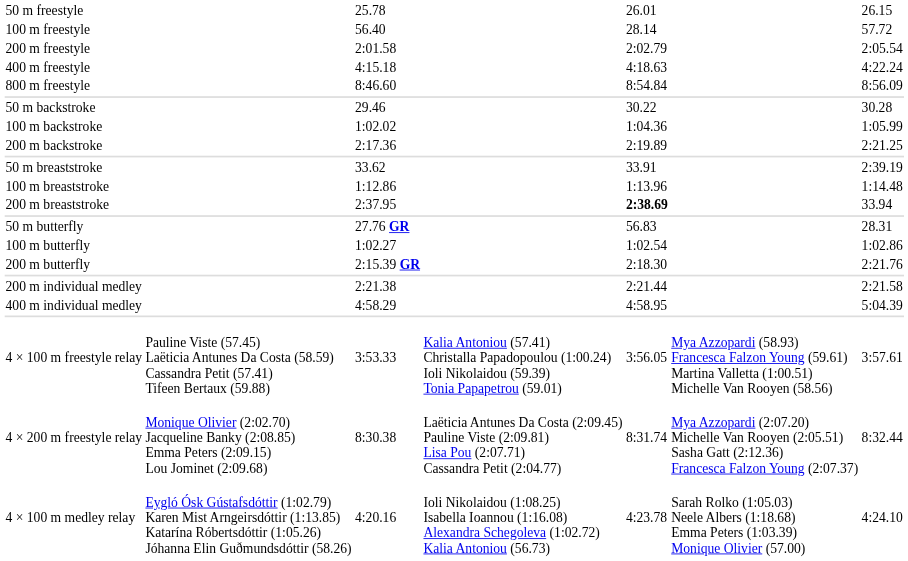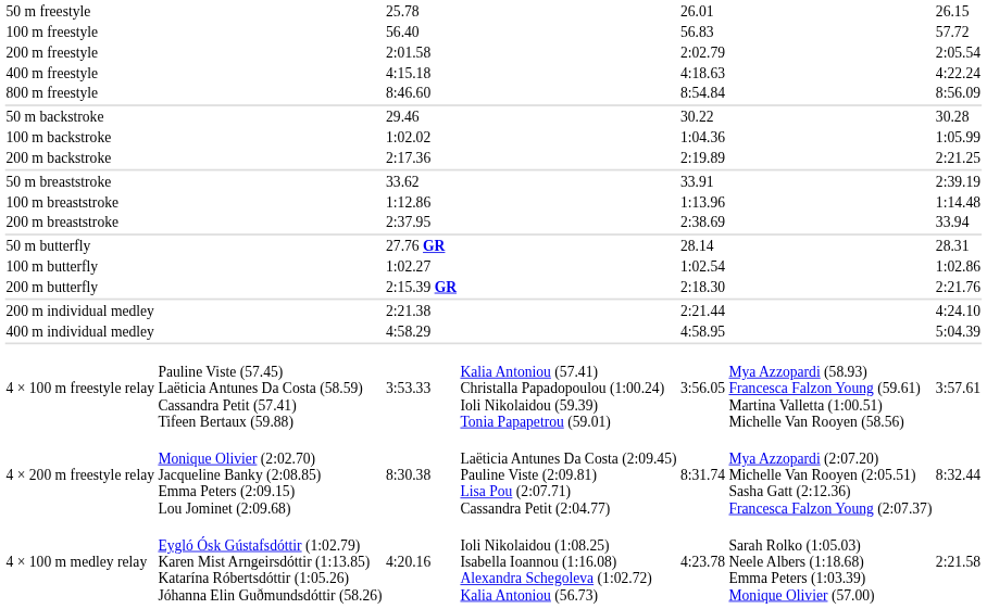 <table>
 <tr>
 <td>50 m freestyle</td>
 <td></td>
 <td>25.78</td>
 <td></td>
 <td>26.01</td>
 <td></td>
 <td>26.15</td>
 </tr>
 <tr>
 <td>100 m freestyle</td>
 <td></td>
 <td>56.40</td>
 <td></td>
-<td>28.14</td>
+<td>56.83</td>
 <td></td>
 <td>57.72</td>
 </tr>
 <tr>
 <td>200 m freestyle</td>
 <td></td>
 <td>2:01.58</td>
 <td></td>
 <td>2:02.79</td>
 <td></td>
 <td>2:05.54</td>
 </tr>
 <tr>
 <td>400 m freestyle</td>
 <td></td>
 <td>4:15.18</td>
 <td></td>
 <td>4:18.63</td>
 <td></td>
 <td>4:22.24</td>
 </tr>
 <tr>
 <td>800 m freestyle</td>
 <td></td>
 <td>8:46.60</td>
 <td></td>
 <td>8:54.84</td>
 <td></td>
 <td>8:56.09</td>
 </tr>
 <tr bgcolor=#dddddd>
 <td colspan=7></td>
 </tr>
 <tr>
 <td>50 m backstroke</td>
 <td></td>
 <td>29.46</td>
 <td></td>
 <td>30.22</td>
 <td></td>
 <td>30.28</td>
 </tr>
 <tr>
 <td>100 m backstroke</td>
 <td></td>
 <td>1:02.02</td>
 <td></td>
 <td>1:04.36</td>
 <td></td>
 <td>1:05.99</td>
 </tr>
 <tr>
 <td>200 m backstroke</td>
 <td></td>
 <td>2:17.36</td>
 <td></td>
 <td>2:19.89</td>
 <td></td>
 <td>2:21.25</td>
 </tr>
 <tr bgcolor=#dddddd>
 <td colspan=7></td>
 </tr>
 <tr>
 <td>50 m breaststroke</td>
 <td></td>
 <td>33.62</td>
 <td></td>
 <td>33.91</td>
 <td></td>
 <td>2:39.19</td>
 </tr>
 <tr>
 <td>100 m breaststroke</td>
 <td></td>
 <td>1:12.86</td>
 <td></td>
 <td>1:13.96</td>
 <td></td>
 <td>1:14.48</td>
 </tr>
 <tr>
 <td>200 m breaststroke</td>
 <td></td>
 <td>2:37.95</td>
 <td></td>
-<td><strong>2:38.69</strong></td>
+<td>2:38.69</td>
 <td></td>
 <td>33.94</td>
 </tr>
 <tr bgcolor=#dddddd>
 <td colspan=7></td>
 </tr>
 <tr>
 <td>50 m butterfly</td>
 <td></td>
 <td>27.76 <strong><a href='#'>GR</a></strong></td>
 <td></td>
-<td>56.83</td>
+<td>28.14</td>
 <td></td>
 <td>28.31</td>
 </tr>
 <tr>
 <td>100 m butterfly</td>
 <td></td>
 <td>1:02.27</td>
 <td></td>
 <td>1:02.54</td>
 <td></td>
 <td>1:02.86</td>
 </tr>
 <tr>
 <td>200 m butterfly</td>
 <td></td>
 <td>2:15.39 <strong><a href='#'>GR</a></strong></td>
 <td></td>
 <td>2:18.30</td>
 <td></td>
 <td>2:21.76</td>
 </tr>
 <tr bgcolor=#dddddd>
 <td colspan=7></td>
 </tr>
 <tr>
 <td>200 m individual medley</td>
 <td></td>
 <td>2:21.38</td>
 <td></td>
 <td>2:21.44</td>
 <td></td>
-<td>2:21.58</td>
+<td>4:24.10</td>
 </tr>
 <tr>
 <td>400 m individual medley</td>
 <td></td>
 <td>4:58.29</td>
 <td></td>
 <td>4:58.95</td>
 <td></td>
 <td>5:04.39</td>
 </tr>
 <tr bgcolor=#dddddd>
 <td colspan=7></td>
 </tr>
 <tr>
 <td>4 × 100 m freestyle relay</td>
 <td><br>Pauline Viste (57.45)<br>Laëticia  Antunes Da Costa (58.59)<br>Cassandra Petit (57.41)<br>Tifeen Bertaux (59.88)</td>
 <td>3:53.33</td>
 <td><br><a href='#'>Kalia Antoniou</a> (57.41)<br>Christalla Papadopoulou (1:00.24)<br>Ioli Nikolaidou (59.39)<br><a href='#'>Tonia Papapetrou</a> (59.01)</td>
 <td>3:56.05</td>
 <td><br><a href='#'>Mya Azzopardi</a> (58.93)<br><a href='#'>Francesca Falzon Young</a> (59.61)<br>Martina Valletta (1:00.51)<br>Michelle Van Rooyen (58.56)</td>
 <td>3:57.61</td>
 </tr>
 <tr>
 <td>4 × 200 m freestyle relay</td>
 <td><br><a href='#'>Monique Olivier</a> (2:02.70)<br>Jacqueline Banky (2:08.85)<br>Emma Peters (2:09.15)<br>Lou Jominet (2:09.68)</td>
 <td>8:30.38</td>
 <td><br>Laëticia  Antunes Da Costa (2:09.45)<br>Pauline Viste (2:09.81)<br><a href='#'>Lisa Pou</a> (2:07.71)<br>Cassandra Petit (2:04.77)</td>
 <td>8:31.74</td>
 <td><br><a href='#'>Mya Azzopardi</a> (2:07.20)<br>Michelle Van Rooyen (2:05.51)<br>Sasha Gatt (2:12.36)<br><a href='#'>Francesca Falzon Young</a> (2:07.37)</td>
 <td>8:32.44</td>
 </tr>
 <tr>
 <td>4 × 100 m medley relay</td>
 <td><br><a href='#'>Eygló Ósk Gústafsdóttir</a> (1:02.79)<br>Karen Mist Arngeirsdóttir (1:13.85)<br>Katarína Róbertsdóttir (1:05.26)<br>Jóhanna Elin Guðmundsdóttir (58.26)</td>
 <td>4:20.16</td>
 <td><br>Ioli Nikolaidou (1:08.25)<br>Isabella Ioannou (1:16.08)<br><a href='#'>Alexandra Schegoleva</a> (1:02.72)<br><a href='#'>Kalia Antoniou</a> (56.73)</td>
 <td>4:23.78</td>
 <td><br>Sarah Rolko (1:05.03)<br>Neele Albers (1:18.68)<br>Emma Peters (1:03.39)<br><a href='#'>Monique Olivier</a> (57.00)</td>
-<td>4:24.10</td>
+<td>2:21.58</td>
 </tr>
 </table>
